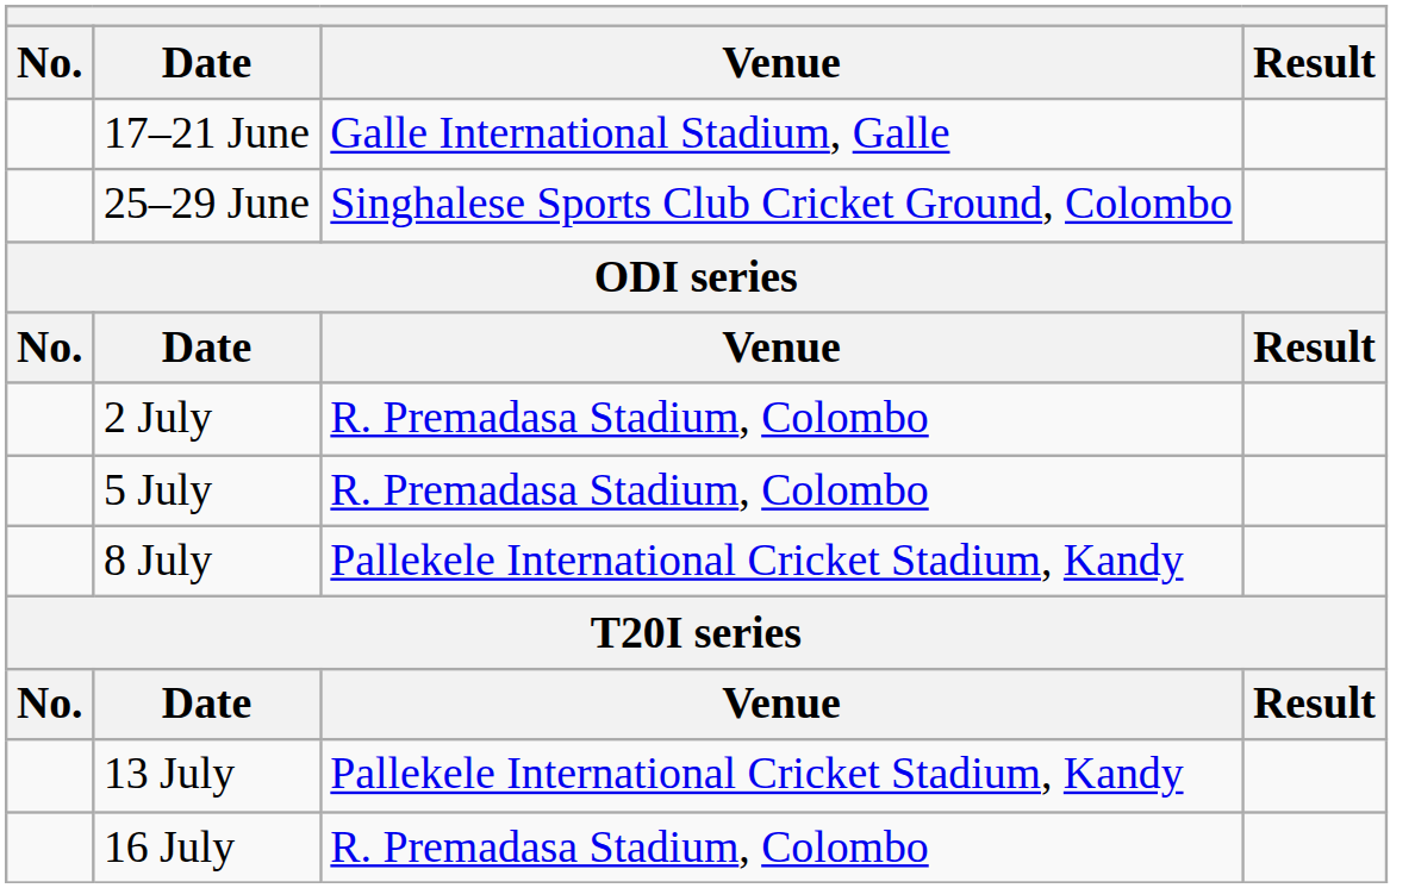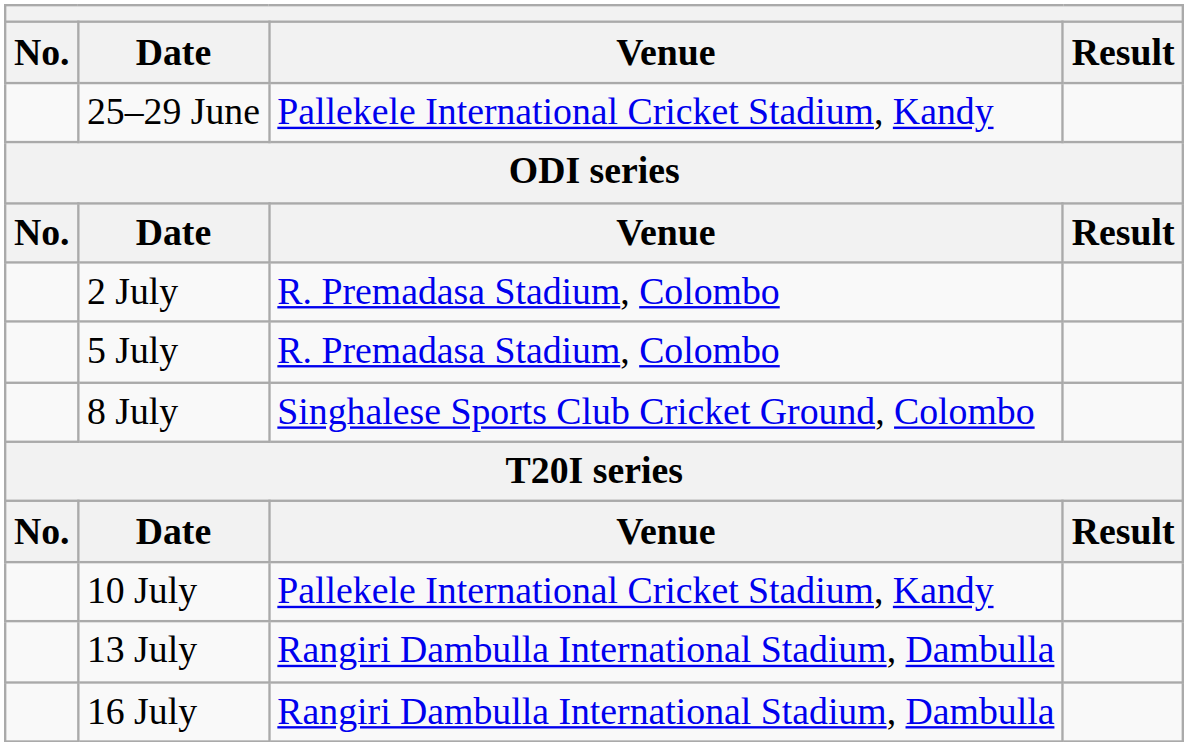 <table class="wikitable">
 <tr>
 <th colspan="4"></th>
 </tr>
 <tr>
 <th>No.</th>
 <th>Date</th>
 <th>Venue</th>
 <th>Result</th>
 </tr>
 <tr>
 <td></td>
-<td>17–21 June</td>
-<td><a href='#'>Galle International Stadium</a>, <a href='#'>Galle</a></td>
-<td></td>
-</tr>
-<tr>
-<td></td>
 <td>25–29 June</td>
-<td><a href='#'>Singhalese Sports Club Cricket Ground</a>, <a href='#'>Colombo</a></td>
+<td><a href='#'>Pallekele International Cricket Stadium</a>, <a href='#'>Kandy</a></td>
 <td></td>
 </tr>
 <tr>
 <th colspan="4">ODI series</th>
 </tr>
 <tr>
 <th>No.</th>
 <th>Date</th>
 <th>Venue</th>
 <th>Result</th>
 </tr>
 <tr>
 <td></td>
 <td>2 July</td>
 <td><a href='#'>R. Premadasa Stadium</a>, <a href='#'>Colombo</a></td>
 <td></td>
 </tr>
 <tr>
 <td></td>
 <td>5 July</td>
 <td><a href='#'>R. Premadasa Stadium</a>, <a href='#'>Colombo</a></td>
 <td></td>
 </tr>
 <tr>
 <td></td>
 <td>8 July</td>
-<td><a href='#'>Pallekele International Cricket Stadium</a>, <a href='#'>Kandy</a></td>
+<td><a href='#'>Singhalese Sports Club Cricket Ground</a>, <a href='#'>Colombo</a></td>
 <td></td>
 </tr>
 <tr>
 <th colspan="4">T20I series</th>
 </tr>
 <tr>
 <th>No.</th>
 <th>Date</th>
 <th>Venue</th>
 <th>Result</th>
 </tr>
 <tr>
 <td></td>
-<td>13 July</td>
+<td>10 July</td>
 <td><a href='#'>Pallekele International Cricket Stadium</a>, <a href='#'>Kandy</a></td>
 <td></td>
 </tr>
 <tr>
 <td></td>
+<td>13 July</td>
+<td><a href='#'>Rangiri Dambulla International Stadium</a>, <a href='#'>Dambulla</a></td>
+<td></td>
+</tr>
+<tr>
+<td></td>
 <td>16 July</td>
-<td><a href='#'>R. Premadasa Stadium</a>, <a href='#'>Colombo</a></td>
+<td><a href='#'>Rangiri Dambulla International Stadium</a>, <a href='#'>Dambulla</a></td>
 <td></td>
 </tr>
 </table>
